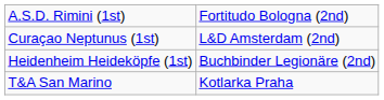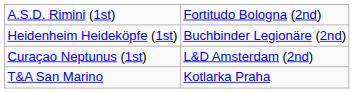 <table class="wikitable">
 <tr>
 <td> <a href='#'>A.S.D. Rimini</a> (<a href='#'>1st</a>)</td>
 <td> <a href='#'>Fortitudo Bologna</a> (<a href='#'>2nd</a>)</td>
 </tr>
 <tr>
+<td> <a href='#'>Heidenheim Heideköpfe</a> (<a href='#'>1st</a>)</td>
+<td> <a href='#'>Buchbinder Legionäre</a> (<a href='#'>2nd</a>)</td>
+</tr>
+<tr>
 <td> <a href='#'>Curaçao Neptunus</a> (<a href='#'>1st</a>)</td>
 <td> <a href='#'>L&D Amsterdam</a> (<a href='#'>2nd</a>)</td>
-</tr>
-<tr>
-<td> <a href='#'>Heidenheim Heideköpfe</a> (<a href='#'>1st</a>)</td>
-<td> <a href='#'>Buchbinder Legionäre</a> (<a href='#'>2nd</a>)</td>
 </tr>
 <tr>
 <td> <a href='#'>T&A San Marino</a></td>
 <td> <a href='#'>Kotlarka Praha</a></td>
 </tr>
 </table>
